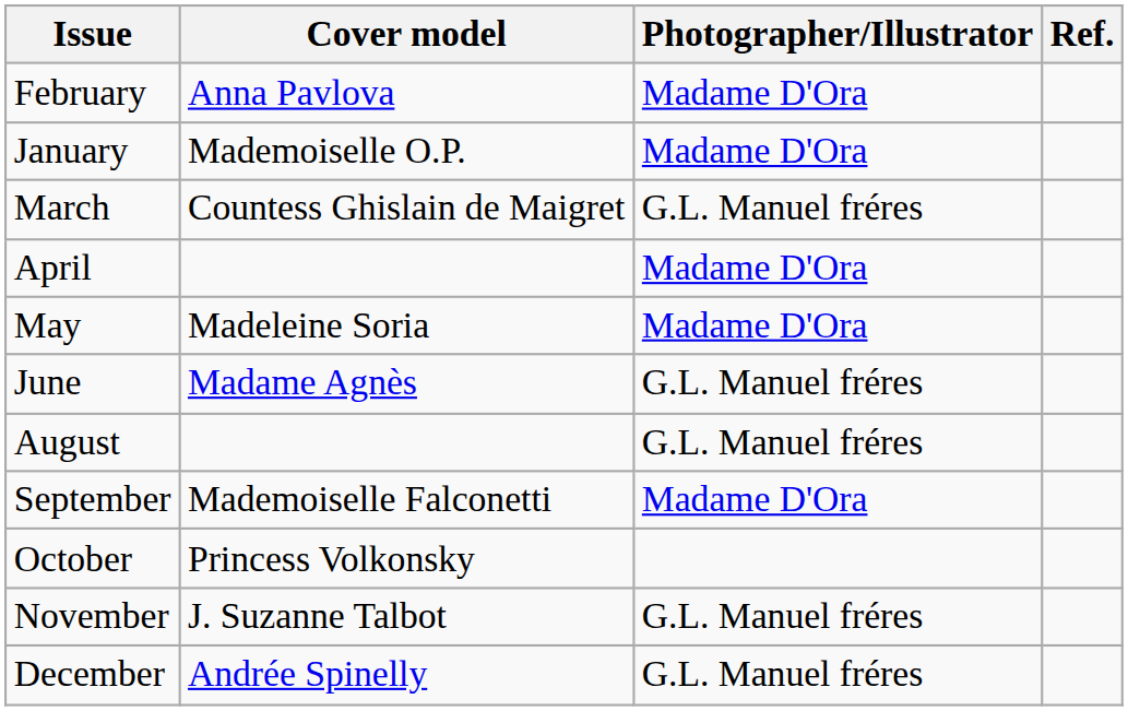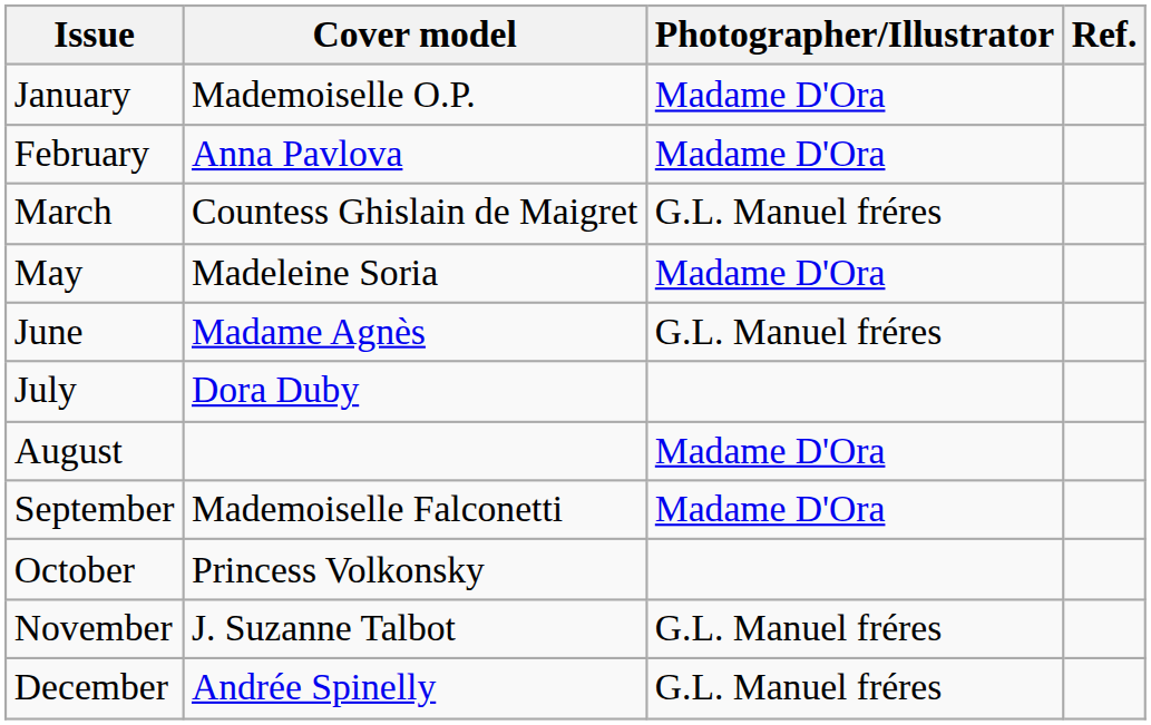 <table class="wikitable">
 <tr>
 <th>Issue</th>
 <th>Cover model</th>
 <th>Photographer/Illustrator</th>
 <th>Ref.</th>
 </tr>
 <tr>
-<td>February</td>
-<td><a href='#'>Anna Pavlova</a></td>
+<td>January</td>
+<td>Mademoiselle O.P.</td>
 <td><a href='#'>Madame D'Ora</a></td>
 <td></td>
 </tr>
 <tr>
-<td>January</td>
-<td>Mademoiselle O.P.</td>
+<td>February</td>
+<td><a href='#'>Anna Pavlova</a></td>
 <td><a href='#'>Madame D'Ora</a></td>
 <td></td>
 </tr>
 <tr>
 <td>March</td>
 <td>Countess Ghislain de Maigret</td>
 <td>G.L. Manuel fréres</td>
-<td></td>
-</tr>
-<tr>
-<td>April</td>
-<td></td>
-<td><a href='#'>Madame D'Ora</a></td>
 <td></td>
 </tr>
 <tr>
 <td>May</td>
 <td>Madeleine Soria</td>
 <td><a href='#'>Madame D'Ora</a></td>
 <td></td>
 </tr>
 <tr>
 <td>June</td>
 <td><a href='#'>Madame Agnès</a></td>
 <td>G.L. Manuel fréres</td>
 <td></td>
 </tr>
 <tr>
+<td>July</td>
+<td><a href='#'>Dora Duby</a></td>
+<td></td>
+<td></td>
+</tr>
+<tr>
 <td>August</td>
 <td></td>
-<td>G.L. Manuel fréres</td>
+<td><a href='#'>Madame D'Ora</a></td>
 <td></td>
 </tr>
 <tr>
 <td>September</td>
 <td>Mademoiselle Falconetti</td>
 <td><a href='#'>Madame D'Ora</a></td>
 <td></td>
 </tr>
 <tr>
 <td>October</td>
 <td>Princess Volkonsky</td>
 <td></td>
 <td></td>
 </tr>
 <tr>
 <td>November</td>
 <td>J. Suzanne Talbot</td>
 <td>G.L. Manuel fréres</td>
 <td></td>
 </tr>
 <tr>
 <td>December</td>
 <td><a href='#'>Andrée Spinelly</a></td>
 <td>G.L. Manuel fréres</td>
 <td></td>
 </tr>
 </table>
